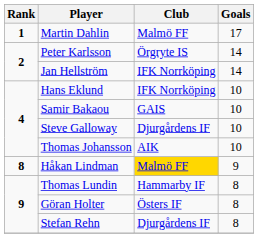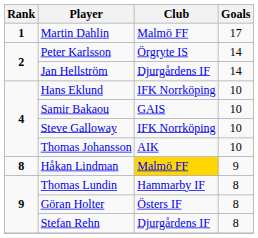 <table class="wikitable" style="text-align:center">
 <tr>
 <th>Rank</th>
 <th>Player</th>
 <th>Club</th>
 <th>Goals</th>
 </tr>
 <tr>
 <td rowspan="1"><strong>1</strong></td>
 <td align="left"> <a href='#'>Martin Dahlin</a></td>
 <td align="left"><a href='#'>Malmö FF</a></td>
 <td>17</td>
 </tr>
 <tr>
 <td rowspan="2"><strong>2</strong></td>
 <td align="left"> <a href='#'>Peter Karlsson</a></td>
 <td align="left"><a href='#'>Örgryte IS</a></td>
 <td>14</td>
 </tr>
 <tr>
 <td align="left"> <a href='#'>Jan Hellström</a></td>
-<td align="left"><a href='#'>IFK Norrköping</a></td>
+<td align="left"><a href='#'>Djurgårdens IF</a></td>
 <td>14</td>
 </tr>
 <tr>
 <td rowspan="4"><strong>4</strong></td>
 <td align="left"> <a href='#'>Hans Eklund</a></td>
 <td align="left"><a href='#'>IFK Norrköping</a></td>
 <td>10</td>
 </tr>
 <tr>
 <td align="left"> <a href='#'>Samir Bakaou</a></td>
 <td align="left"><a href='#'>GAIS</a></td>
 <td>10</td>
 </tr>
 <tr>
 <td align="left"> <a href='#'>Steve Galloway</a></td>
-<td align="left"><a href='#'>Djurgårdens IF</a></td>
+<td align="left"><a href='#'>IFK Norrköping</a></td>
 <td>10</td>
 </tr>
 <tr>
 <td align="left"> <a href='#'>Thomas Johansson</a></td>
 <td align="left"><a href='#'>AIK</a></td>
 <td>10</td>
 </tr>
 <tr>
 <td rowspan="1"><strong>8</strong></td>
 <td align="left"> <a href='#'>Håkan Lindman</a></td>
 <td align="left" style="background: gold;"><a href='#'>Malmö FF</a></td>
 <td>9</td>
 </tr>
 <tr>
 <td rowspan="3"><strong>9</strong></td>
 <td align="left"> <a href='#'>Thomas Lundin</a></td>
 <td align="left"><a href='#'>Hammarby IF</a></td>
 <td>8</td>
 </tr>
 <tr>
 <td align="left"> <a href='#'>Göran Holter</a></td>
 <td align="left"><a href='#'>Östers IF</a></td>
 <td>8</td>
 </tr>
 <tr>
 <td align="left"> <a href='#'>Stefan Rehn</a></td>
 <td align="left"><a href='#'>Djurgårdens IF</a></td>
 <td>8</td>
 </tr>
 <tr>
 </tr>
 </table>
